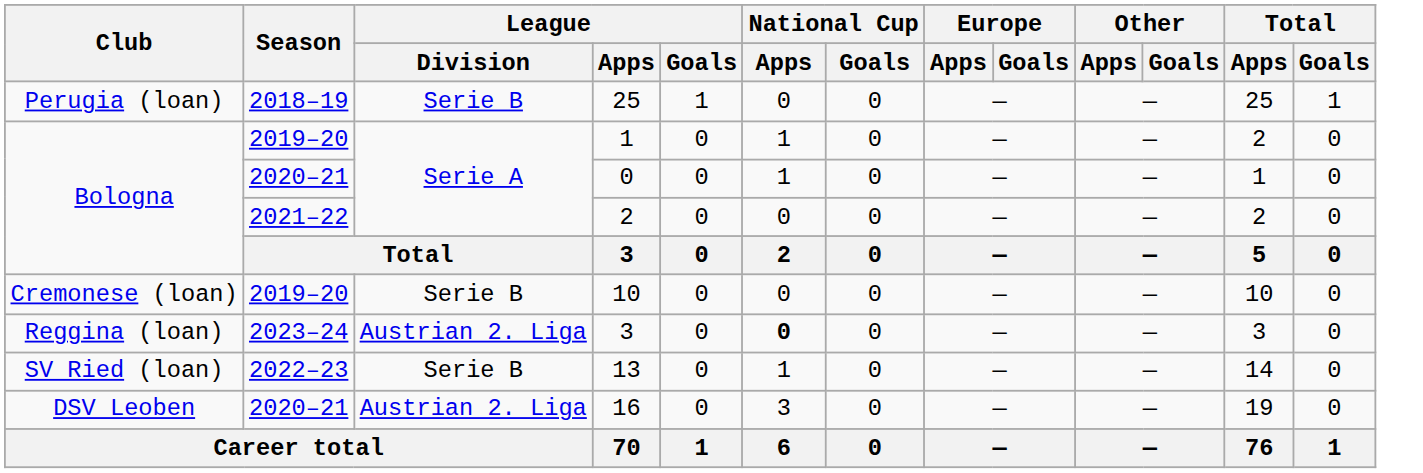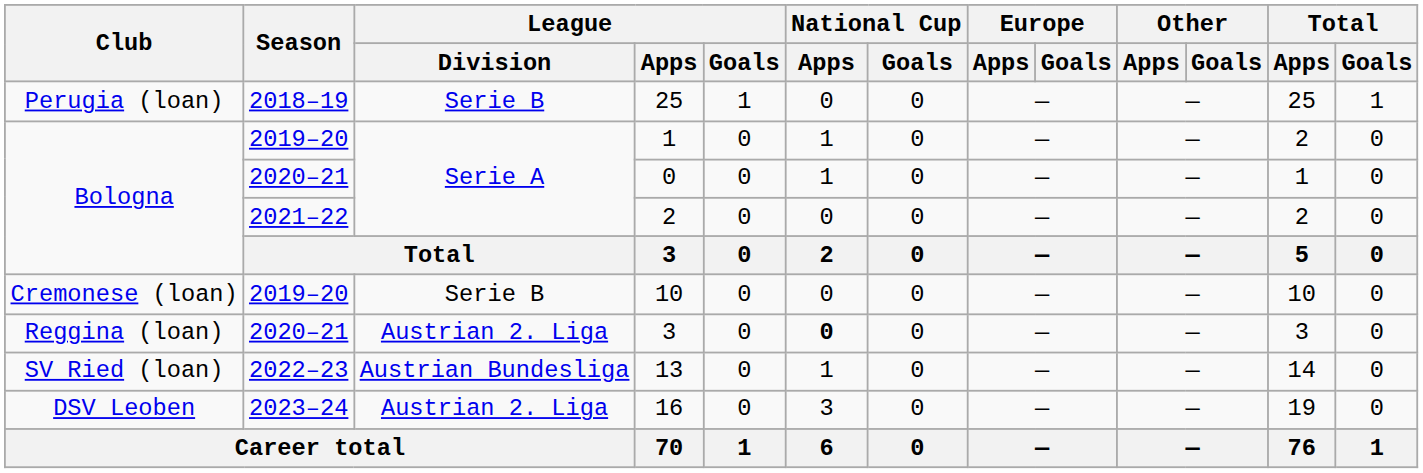 <table class="wikitable" style="text-align:center">
 <tr>
 <th rowspan="2">Club</th>
 <th rowspan="2">Season</th>
 <th colspan="3">League</th>
 <th colspan="2">National Cup</th>
 <th colspan="2">Europe</th>
 <th colspan="2">Other</th>
 <th colspan="2">Total</th>
 </tr>
 <tr>
 <th>Division</th>
 <th>Apps</th>
 <th>Goals</th>
 <th>Apps</th>
 <th>Goals</th>
 <th>Apps</th>
 <th>Goals</th>
 <th>Apps</th>
 <th>Goals</th>
 <th>Apps</th>
 <th>Goals</th>
 </tr>
 <tr>
 <td><a href='#'>Perugia</a> (loan)</td>
 <td><a href='#'>2018–19</a></td>
 <td><a href='#'>Serie B</a></td>
 <td>25</td>
 <td>1</td>
 <td>0</td>
 <td>0</td>
 <td colspan="2">—</td>
 <td colspan="2">—</td>
 <td>25</td>
 <td>1</td>
 </tr>
 <tr>
 <td rowspan="4"><a href='#'>Bologna</a></td>
 <td><a href='#'>2019–20</a></td>
 <td rowspan="3"><a href='#'>Serie A</a></td>
 <td>1</td>
 <td>0</td>
 <td>1</td>
 <td>0</td>
 <td colspan="2">—</td>
 <td colspan="2">—</td>
 <td>2</td>
 <td>0</td>
 </tr>
 <tr>
 <td><a href='#'>2020–21</a></td>
 <td>0</td>
 <td>0</td>
 <td>1</td>
 <td>0</td>
 <td colspan="2">—</td>
 <td colspan="2">—</td>
 <td>1</td>
 <td>0</td>
 </tr>
 <tr>
 <td><a href='#'>2021–22</a></td>
 <td>2</td>
 <td>0</td>
 <td>0</td>
 <td>0</td>
 <td colspan="2">—</td>
 <td colspan="2">—</td>
 <td>2</td>
 <td>0</td>
 </tr>
 <tr>
 <th colspan="2">Total</th>
 <th>3</th>
 <th>0</th>
 <th>2</th>
 <th>0</th>
 <th colspan="2">—</th>
 <th colspan="2">—</th>
 <th>5</th>
 <th>0</th>
 </tr>
 <tr>
 <td><a href='#'>Cremonese</a> (loan)</td>
 <td><a href='#'>2019–20</a></td>
 <td>Serie B</td>
 <td>10</td>
 <td>0</td>
 <td>0</td>
 <td>0</td>
 <td colspan="2">—</td>
 <td colspan="2">—</td>
 <td>10</td>
 <td>0</td>
 </tr>
 <tr>
 <td><a href='#'>Reggina</a> (loan)</td>
-<td><a href='#'>2023–24</a></td>
+<td><a href='#'>2020–21</a></td>
 <td><a href='#'>Austrian 2. Liga</a></td>
 <td>3</td>
 <td>0</td>
 <td><strong>0</strong></td>
 <td>0</td>
 <td colspan="2">—</td>
 <td colspan="2">—</td>
 <td>3</td>
 <td>0</td>
 </tr>
 <tr>
 <td><a href='#'>SV Ried</a> (loan)</td>
 <td><a href='#'>2022–23</a></td>
-<td>Serie B</td>
+<td><a href='#'>Austrian Bundesliga</a></td>
 <td>13</td>
 <td>0</td>
 <td>1</td>
 <td>0</td>
 <td colspan="2">—</td>
 <td colspan="2">—</td>
 <td>14</td>
 <td>0</td>
 </tr>
 <tr>
 <td><a href='#'>DSV Leoben</a></td>
-<td><a href='#'>2020–21</a></td>
+<td><a href='#'>2023–24</a></td>
 <td><a href='#'>Austrian 2. Liga</a></td>
 <td>16</td>
 <td>0</td>
 <td>3</td>
 <td>0</td>
 <td colspan="2">—</td>
 <td colspan="2">—</td>
 <td>19</td>
 <td>0</td>
 </tr>
 <tr>
 <th colspan="3">Career total</th>
 <th>70</th>
 <th>1</th>
 <th>6</th>
 <th>0</th>
 <th colspan="2">—</th>
 <th colspan="2">—</th>
 <th>76</th>
 <th>1</th>
 </tr>
 </table>
